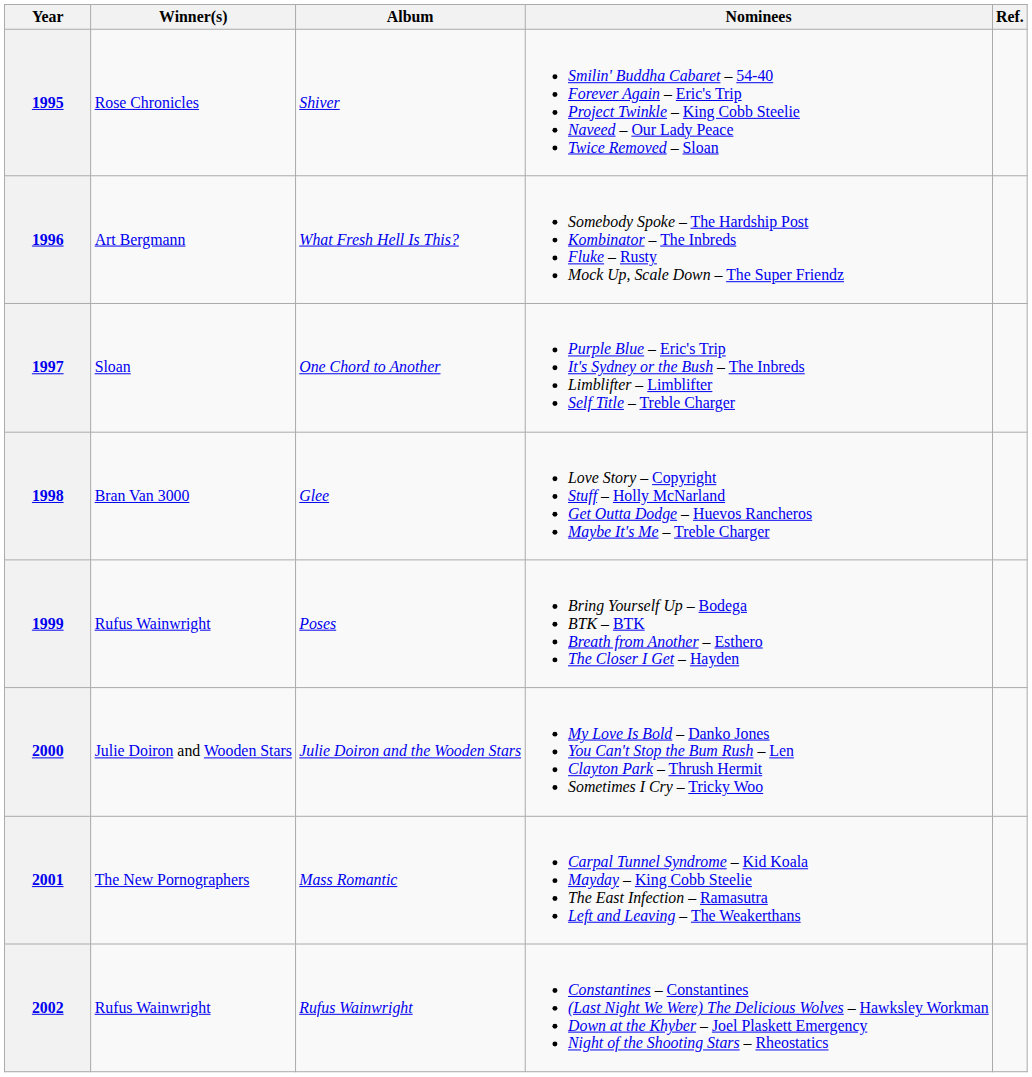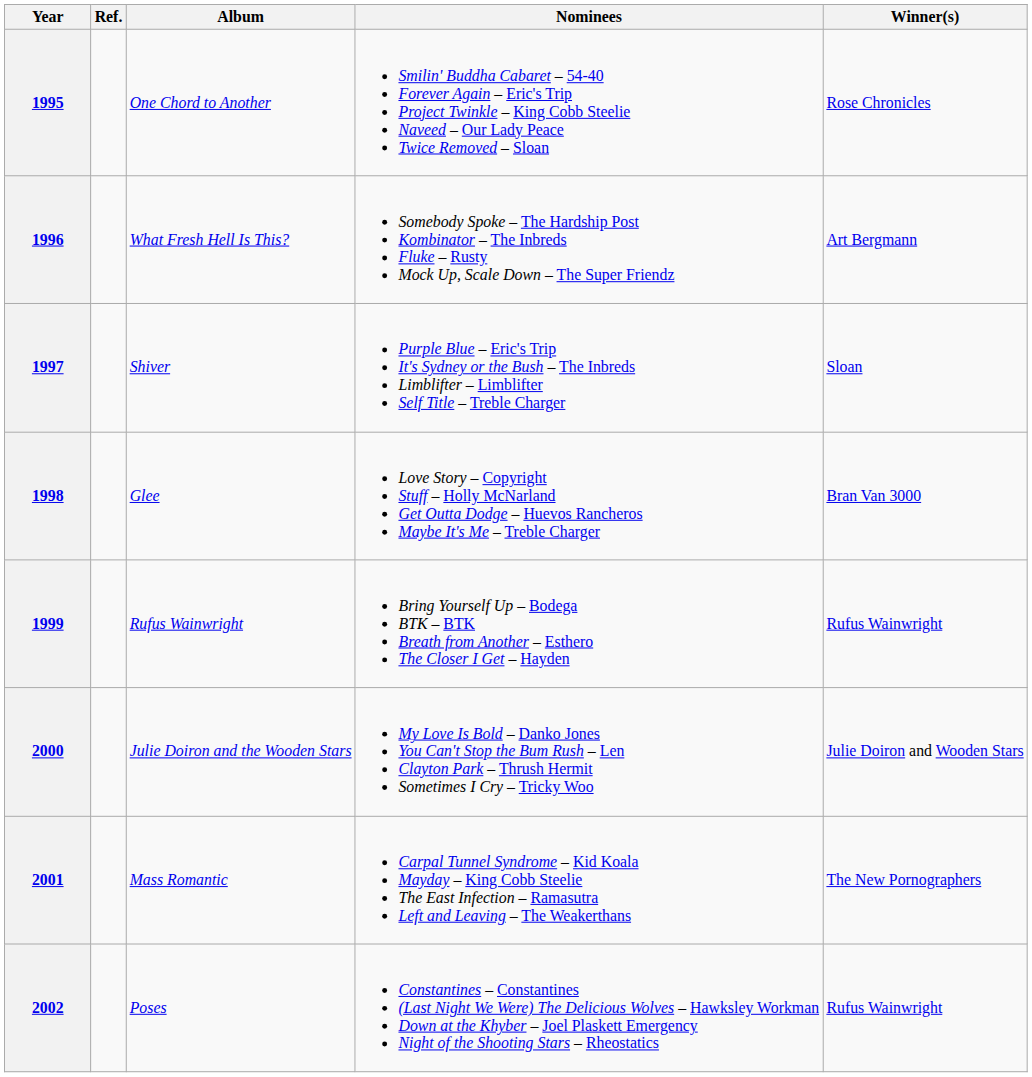 <table class="wikitable sortable">
 <tr>
 <th scope="col" style="width:5em;">Year</th>
-<th scope="col">Winner(s)</th>
+<th scope="col" class="unsortable">Ref.</th>
 <th scope="col">Album</th>
 <th scope="col" class="unsortable">Nominees</th>
-<th scope="col" class="unsortable">Ref.</th>
+<th scope="col">Winner(s)</th>
 </tr>
 <tr>
 <th scope="row"><a href='#'>1995</a></th>
+<td align="center"></td>
+<td><em><a href='#'>One Chord to Another</a></em></td>
+<td><br><ul><li><em><a href='#'>Smilin' Buddha Cabaret</a></em> – <a href='#'>54-40</a></li><li><em><a href='#'>Forever Again</a></em> – <a href='#'>Eric's Trip</a></li><li><em><a href='#'>Project Twinkle</a></em> – <a href='#'>King Cobb Steelie</a></li><li><em><a href='#'>Naveed</a></em> – <a href='#'>Our Lady Peace</a></li><li><em><a href='#'>Twice Removed</a></em> – <a href='#'>Sloan</a></li></ul></td>
 <td><a href='#'>Rose Chronicles</a></td>
-<td><em><a href='#'>Shiver</a></em></td>
-<td><br><ul><li><em><a href='#'>Smilin' Buddha Cabaret</a></em> – <a href='#'>54-40</a></li><li><em><a href='#'>Forever Again</a></em> – <a href='#'>Eric's Trip</a></li><li><em><a href='#'>Project Twinkle</a></em> – <a href='#'>King Cobb Steelie</a></li><li><em><a href='#'>Naveed</a></em> – <a href='#'>Our Lady Peace</a></li><li><em><a href='#'>Twice Removed</a></em> – <a href='#'>Sloan</a></li></ul></td>
-<td align="center"></td>
 </tr>
 <tr>
 <th scope="row"><a href='#'>1996</a></th>
-<td><a href='#'>Art Bergmann</a></td>
+<td align="center"></td>
 <td><em><a href='#'>What Fresh Hell Is This?</a></em></td>
 <td><br><ul><li><em>Somebody Spoke</em> – <a href='#'>The Hardship Post</a></li><li><em><a href='#'>Kombinator</a></em> – <a href='#'>The Inbreds</a></li><li><em><a href='#'>Fluke</a></em> – <a href='#'>Rusty</a></li><li><em>Mock Up, Scale Down</em> – <a href='#'>The Super Friendz</a></li></ul></td>
-<td align="center"></td>
+<td><a href='#'>Art Bergmann</a></td>
 </tr>
 <tr>
 <th scope="row"><a href='#'>1997</a></th>
+<td align="center"></td>
+<td><em><a href='#'>Shiver</a></em></td>
+<td><br><ul><li><em><a href='#'>Purple Blue</a></em> – <a href='#'>Eric's Trip</a></li><li><em><a href='#'>It's Sydney or the Bush</a></em> – <a href='#'>The Inbreds</a></li><li><em>Limblifter</em> – <a href='#'>Limblifter</a></li><li><em><a href='#'>Self Title</a></em> – <a href='#'>Treble Charger</a></li></ul></td>
 <td><a href='#'>Sloan</a></td>
-<td><em><a href='#'>One Chord to Another</a></em></td>
-<td><br><ul><li><em><a href='#'>Purple Blue</a></em> – <a href='#'>Eric's Trip</a></li><li><em><a href='#'>It's Sydney or the Bush</a></em> – <a href='#'>The Inbreds</a></li><li><em>Limblifter</em> – <a href='#'>Limblifter</a></li><li><em><a href='#'>Self Title</a></em> – <a href='#'>Treble Charger</a></li></ul></td>
-<td align="center"></td>
 </tr>
 <tr>
 <th scope="row"><a href='#'>1998</a></th>
-<td><a href='#'>Bran Van 3000</a></td>
+<td align="center"></td>
 <td><em><a href='#'>Glee</a></em></td>
 <td><br><ul><li><em>Love Story</em> – <a href='#'>Copyright</a></li><li><em><a href='#'>Stuff</a></em> – <a href='#'>Holly McNarland</a></li><li><em><a href='#'>Get Outta Dodge</a></em> – <a href='#'>Huevos Rancheros</a></li><li><em><a href='#'>Maybe It's Me</a></em> – <a href='#'>Treble Charger</a></li></ul></td>
-<td align="center"></td>
+<td><a href='#'>Bran Van 3000</a></td>
 </tr>
 <tr>
 <th scope="row"><a href='#'>1999</a></th>
+<td align="center"></td>
+<td><em><a href='#'>Rufus Wainwright</a></em></td>
+<td><br><ul><li><em>Bring Yourself Up</em> – <a href='#'>Bodega</a></li><li><em>BTK</em> – <a href='#'>BTK</a></li><li><em><a href='#'>Breath from Another</a></em> – <a href='#'>Esthero</a></li><li><em><a href='#'>The Closer I Get</a></em> – <a href='#'>Hayden</a></li></ul></td>
 <td><a href='#'>Rufus Wainwright</a></td>
-<td><em><a href='#'>Poses</a></em></td>
-<td><br><ul><li><em>Bring Yourself Up</em> – <a href='#'>Bodega</a></li><li><em>BTK</em> – <a href='#'>BTK</a></li><li><em><a href='#'>Breath from Another</a></em> – <a href='#'>Esthero</a></li><li><em><a href='#'>The Closer I Get</a></em> – <a href='#'>Hayden</a></li></ul></td>
-<td align="center"></td>
 </tr>
 <tr>
 <th scope="row"><a href='#'>2000</a></th>
-<td><a href='#'>Julie Doiron</a> and <a href='#'>Wooden Stars</a></td>
+<td align="center"></td>
 <td><em><a href='#'>Julie Doiron and the Wooden Stars</a></em></td>
 <td><br><ul><li><em><a href='#'>My Love Is Bold</a></em> – <a href='#'>Danko Jones</a></li><li><em><a href='#'>You Can't Stop the Bum Rush</a></em> – <a href='#'>Len</a></li><li><em><a href='#'>Clayton Park</a></em> – <a href='#'>Thrush Hermit</a></li><li><em>Sometimes I Cry</em> – <a href='#'>Tricky Woo</a></li></ul></td>
-<td align="center"></td>
+<td><a href='#'>Julie Doiron</a> and <a href='#'>Wooden Stars</a></td>
 </tr>
 <tr>
 <th scope="row"><a href='#'>2001</a></th>
-<td><a href='#'>The New Pornographers</a></td>
+<td align="center"></td>
 <td><em><a href='#'>Mass Romantic</a></em></td>
 <td><br><ul><li><em><a href='#'>Carpal Tunnel Syndrome</a></em> – <a href='#'>Kid Koala</a></li><li><em><a href='#'>Mayday</a></em> – <a href='#'>King Cobb Steelie</a></li><li><em>The East Infection</em> – <a href='#'>Ramasutra</a></li><li><em><a href='#'>Left and Leaving</a></em> – <a href='#'>The Weakerthans</a></li></ul></td>
-<td align="center"></td>
+<td><a href='#'>The New Pornographers</a></td>
 </tr>
 <tr>
 <th scope="row"><a href='#'>2002</a></th>
+<td align="center"></td>
+<td><em><a href='#'>Poses</a></em></td>
+<td><br><ul><li><em><a href='#'>Constantines</a></em> – <a href='#'>Constantines</a></li><li><em><a href='#'>(Last Night We Were) The Delicious Wolves</a></em> – <a href='#'>Hawksley Workman</a></li><li><em><a href='#'>Down at the Khyber</a></em> – <a href='#'>Joel Plaskett Emergency</a></li><li><em><a href='#'>Night of the Shooting Stars</a></em> – <a href='#'>Rheostatics</a></li></ul></td>
 <td><a href='#'>Rufus Wainwright</a></td>
-<td><em><a href='#'>Rufus Wainwright</a></em></td>
-<td><br><ul><li><em><a href='#'>Constantines</a></em> – <a href='#'>Constantines</a></li><li><em><a href='#'>(Last Night We Were) The Delicious Wolves</a></em> – <a href='#'>Hawksley Workman</a></li><li><em><a href='#'>Down at the Khyber</a></em> – <a href='#'>Joel Plaskett Emergency</a></li><li><em><a href='#'>Night of the Shooting Stars</a></em> – <a href='#'>Rheostatics</a></li></ul></td>
-<td align="center"></td>
 </tr>
 </table>
